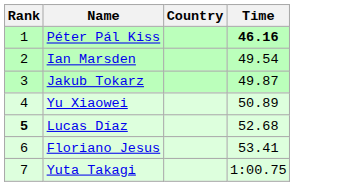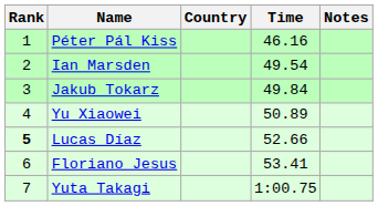 <table class="wikitable" style="text-align:center">
 <tr>
 <th>Rank</th>
 <th>Name</th>
 <th>Country</th>
 <th>Time</th>
+<th>Notes</th>
 </tr>
 <tr bgcolor=bbffbb>
 <td>1</td>
 <td align="left"><a href='#'>Péter Pál Kiss</a></td>
 <td align="left"></td>
-<td><strong>46.16</strong></td>
+<td>46.16</td>
+<td></td>
 </tr>
 <tr bgcolor=bbffbb>
 <td>2</td>
 <td align="left"><a href='#'>Ian Marsden</a></td>
 <td align="left"></td>
 <td>49.54</td>
+<td></td>
 </tr>
 <tr bgcolor=bbffbb>
 <td>3</td>
 <td align="left"><a href='#'>Jakub Tokarz</a></td>
 <td align="left"></td>
-<td>49.87</td>
+<td>49.84</td>
+<td></td>
 </tr>
 <tr bgcolor=ddffdd>
 <td>4</td>
 <td align="left"><a href='#'>Yu Xiaowei</a></td>
 <td align="left"></td>
 <td>50.89</td>
+<td></td>
 </tr>
 <tr bgcolor=ddffdd>
 <td><strong>5</strong></td>
 <td align="left"><a href='#'>Lucas Díaz</a></td>
 <td align="left"></td>
-<td>52.68</td>
+<td>52.66</td>
+<td></td>
 </tr>
 <tr bgcolor=ddffdd>
 <td>6</td>
 <td align="left"><a href='#'>Floriano Jesus</a></td>
 <td align="left"></td>
 <td>53.41</td>
+<td></td>
 </tr>
 <tr bgcolor=ddffdd>
 <td>7</td>
 <td align="left"><a href='#'>Yuta Takagi</a></td>
 <td align="left"></td>
 <td>1:00.75</td>
+<td></td>
 </tr>
 </table>
